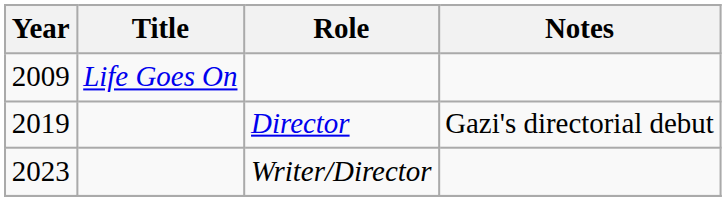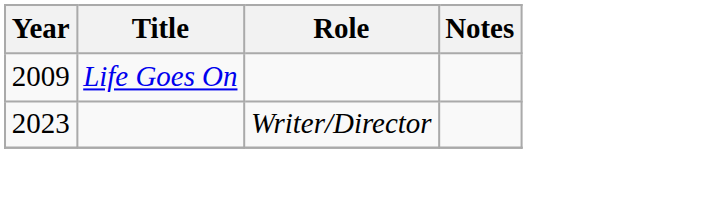 <table class="wikitable" style="font-size: 90%;">
 <tr>
 <th>Year</th>
 <th>Title</th>
 <th>Role</th>
 <th>Notes</th>
 </tr>
 <tr>
 <td rowspan="1">2009</td>
 <td><em><a href='#'>Life Goes On</a></em></td>
 <td></td>
 </tr>
 <tr>
-<td rowspan="1">2019</td>
-<td><em></em></td>
-<td><em><a href='#'>Director</a></em></td>
-<td>Gazi's directorial debut</td>
-</tr>
-<tr>
 <td rowspan="1">2023</td>
 <td><em></em></td>
 <td><em>Writer/Director</em></td>
 <td></td>
 </tr>
 <tr>
 </tr>
 </table>
